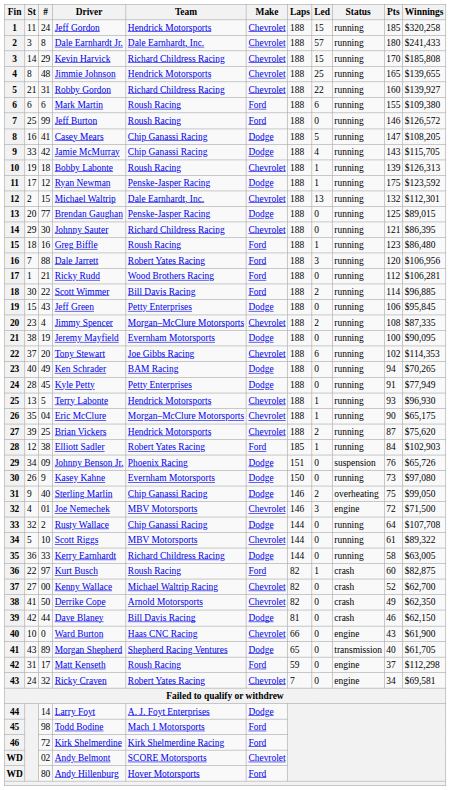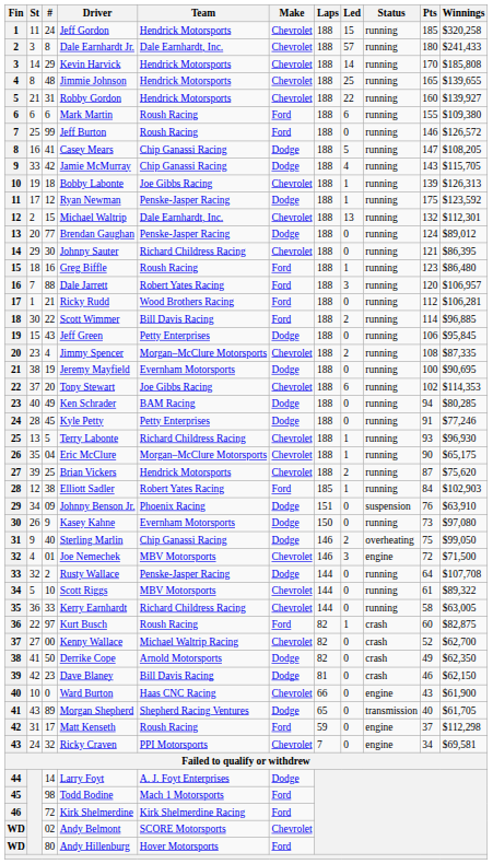 <table class="wikitable sortable" style="font-size:95%">
 <tr>
 <th>Fin</th>
 <th>St</th>
 <th>#</th>
 <th>Driver</th>
 <th>Team</th>
 <th>Make</th>
 <th>Laps</th>
 <th>Led</th>
 <th>Status</th>
 <th>Pts</th>
 <th>Winnings</th>
 </tr>
 <tr>
 <th>1</th>
 <td>11</td>
 <td>24</td>
 <td><a href='#'>Jeff Gordon</a></td>
 <td><a href='#'>Hendrick Motorsports</a></td>
 <td><a href='#'>Chevrolet</a></td>
 <td>188</td>
 <td>15</td>
 <td>running</td>
 <td>185</td>
 <td>$320,258</td>
 </tr>
 <tr>
 <th>2</th>
 <td>3</td>
 <td>8</td>
 <td><a href='#'>Dale Earnhardt Jr.</a></td>
 <td><a href='#'>Dale Earnhardt, Inc.</a></td>
 <td><a href='#'>Chevrolet</a></td>
 <td>188</td>
 <td>57</td>
 <td>running</td>
 <td>180</td>
 <td>$241,433</td>
 </tr>
 <tr>
 <th>3</th>
 <td>14</td>
 <td>29</td>
 <td><a href='#'>Kevin Harvick</a></td>
-<td><a href='#'>Richard Childress Racing</a></td>
+<td><a href='#'>Hendrick Motorsports</a></td>
 <td><a href='#'>Chevrolet</a></td>
 <td>188</td>
-<td>15</td>
+<td>14</td>
 <td>running</td>
 <td>170</td>
 <td>$185,808</td>
 </tr>
 <tr>
 <th>4</th>
 <td>8</td>
 <td>48</td>
 <td><a href='#'>Jimmie Johnson</a></td>
 <td><a href='#'>Hendrick Motorsports</a></td>
 <td><a href='#'>Chevrolet</a></td>
 <td>188</td>
 <td>25</td>
 <td>running</td>
 <td>165</td>
 <td>$139,655</td>
 </tr>
 <tr>
 <th>5</th>
 <td>21</td>
 <td>31</td>
 <td><a href='#'>Robby Gordon</a></td>
-<td><a href='#'>Richard Childress Racing</a></td>
+<td><a href='#'>Hendrick Motorsports</a></td>
 <td><a href='#'>Chevrolet</a></td>
 <td>188</td>
 <td>22</td>
 <td>running</td>
 <td>160</td>
 <td>$139,927</td>
 </tr>
 <tr>
 <th>6</th>
 <td>6</td>
 <td>6</td>
 <td><a href='#'>Mark Martin</a></td>
 <td><a href='#'>Roush Racing</a></td>
 <td><a href='#'>Ford</a></td>
 <td>188</td>
 <td>6</td>
 <td>running</td>
 <td>155</td>
 <td>$109,380</td>
 </tr>
 <tr>
 <th>7</th>
 <td>25</td>
 <td>99</td>
 <td><a href='#'>Jeff Burton</a></td>
 <td><a href='#'>Roush Racing</a></td>
 <td><a href='#'>Ford</a></td>
 <td>188</td>
 <td>0</td>
 <td>running</td>
 <td>146</td>
 <td>$126,572</td>
 </tr>
 <tr>
 <th>8</th>
 <td>16</td>
 <td>41</td>
 <td><a href='#'>Casey Mears</a></td>
 <td><a href='#'>Chip Ganassi Racing</a></td>
 <td><a href='#'>Dodge</a></td>
 <td>188</td>
 <td>5</td>
 <td>running</td>
 <td>147</td>
 <td>$108,205</td>
 </tr>
 <tr>
 <th>9</th>
 <td>33</td>
 <td>42</td>
 <td><a href='#'>Jamie McMurray</a></td>
 <td><a href='#'>Chip Ganassi Racing</a></td>
 <td><a href='#'>Dodge</a></td>
 <td>188</td>
 <td>4</td>
 <td>running</td>
 <td>143</td>
 <td>$115,705</td>
 </tr>
 <tr>
 <th>10</th>
 <td>19</td>
 <td>18</td>
 <td><a href='#'>Bobby Labonte</a></td>
-<td><a href='#'>Roush Racing</a></td>
+<td><a href='#'>Joe Gibbs Racing</a></td>
 <td><a href='#'>Chevrolet</a></td>
 <td>188</td>
 <td>1</td>
 <td>running</td>
 <td>139</td>
 <td>$126,313</td>
 </tr>
 <tr>
 <th>11</th>
 <td>17</td>
 <td>12</td>
 <td><a href='#'>Ryan Newman</a></td>
 <td><a href='#'>Penske-Jasper Racing</a></td>
 <td><a href='#'>Dodge</a></td>
 <td>188</td>
 <td>1</td>
 <td>running</td>
 <td>175</td>
 <td>$123,592</td>
 </tr>
 <tr>
 <th>12</th>
 <td>2</td>
 <td>15</td>
 <td><a href='#'>Michael Waltrip</a></td>
 <td><a href='#'>Dale Earnhardt, Inc.</a></td>
 <td><a href='#'>Chevrolet</a></td>
 <td>188</td>
 <td>13</td>
 <td>running</td>
 <td>132</td>
 <td>$112,301</td>
 </tr>
 <tr>
 <th>13</th>
 <td>20</td>
 <td>77</td>
 <td><a href='#'>Brendan Gaughan</a></td>
 <td><a href='#'>Penske-Jasper Racing</a></td>
 <td><a href='#'>Dodge</a></td>
 <td>188</td>
 <td>0</td>
 <td>running</td>
-<td>125</td>
-<td>$89,015</td>
+<td>124</td>
+<td>$89,012</td>
 </tr>
 <tr>
 <th>14</th>
 <td>29</td>
 <td>30</td>
 <td><a href='#'>Johnny Sauter</a></td>
 <td><a href='#'>Richard Childress Racing</a></td>
 <td><a href='#'>Chevrolet</a></td>
 <td>188</td>
 <td>0</td>
 <td>running</td>
 <td>121</td>
 <td>$86,395</td>
 </tr>
 <tr>
 <th>15</th>
 <td>18</td>
 <td>16</td>
 <td><a href='#'>Greg Biffle</a></td>
 <td><a href='#'>Roush Racing</a></td>
 <td><a href='#'>Ford</a></td>
 <td>188</td>
 <td>1</td>
 <td>running</td>
 <td>123</td>
 <td>$86,480</td>
 </tr>
 <tr>
 <th>16</th>
 <td>7</td>
 <td>88</td>
 <td><a href='#'>Dale Jarrett</a></td>
 <td><a href='#'>Robert Yates Racing</a></td>
 <td><a href='#'>Ford</a></td>
 <td>188</td>
 <td>3</td>
 <td>running</td>
 <td>120</td>
-<td>$106,956</td>
+<td>$106,957</td>
 </tr>
 <tr>
 <th>17</th>
 <td>1</td>
 <td>21</td>
 <td><a href='#'>Ricky Rudd</a></td>
 <td><a href='#'>Wood Brothers Racing</a></td>
 <td><a href='#'>Ford</a></td>
 <td>188</td>
 <td>0</td>
 <td>running</td>
 <td>112</td>
 <td>$106,281</td>
 </tr>
 <tr>
 <th>18</th>
 <td>30</td>
 <td>22</td>
 <td><a href='#'>Scott Wimmer</a></td>
 <td><a href='#'>Bill Davis Racing</a></td>
 <td><a href='#'>Ford</a></td>
 <td>188</td>
 <td>2</td>
 <td>running</td>
 <td>114</td>
 <td>$96,885</td>
 </tr>
 <tr>
 <th>19</th>
 <td>15</td>
 <td>43</td>
 <td><a href='#'>Jeff Green</a></td>
 <td><a href='#'>Petty Enterprises</a></td>
 <td><a href='#'>Dodge</a></td>
 <td>188</td>
 <td>0</td>
 <td>running</td>
 <td>106</td>
 <td>$95,845</td>
 </tr>
 <tr>
 <th>20</th>
 <td>23</td>
 <td>4</td>
 <td><a href='#'>Jimmy Spencer</a></td>
 <td><a href='#'>Morgan–McClure Motorsports</a></td>
 <td><a href='#'>Chevrolet</a></td>
 <td>188</td>
 <td>2</td>
 <td>running</td>
 <td>108</td>
 <td>$87,335</td>
 </tr>
 <tr>
 <th>21</th>
 <td>38</td>
 <td>19</td>
 <td><a href='#'>Jeremy Mayfield</a></td>
 <td><a href='#'>Evernham Motorsports</a></td>
 <td><a href='#'>Dodge</a></td>
 <td>188</td>
 <td>0</td>
 <td>running</td>
 <td>100</td>
-<td>$90,095</td>
+<td>$90,695</td>
 </tr>
 <tr>
 <th>22</th>
 <td>37</td>
 <td>20</td>
 <td><a href='#'>Tony Stewart</a></td>
 <td><a href='#'>Joe Gibbs Racing</a></td>
 <td><a href='#'>Chevrolet</a></td>
 <td>188</td>
 <td>6</td>
 <td>running</td>
 <td>102</td>
 <td>$114,353</td>
 </tr>
 <tr>
 <th>23</th>
 <td>40</td>
 <td>49</td>
 <td><a href='#'>Ken Schrader</a></td>
 <td><a href='#'>BAM Racing</a></td>
 <td><a href='#'>Dodge</a></td>
 <td>188</td>
 <td>0</td>
 <td>running</td>
 <td>94</td>
-<td>$70,265</td>
+<td>$80,285</td>
 </tr>
 <tr>
 <th>24</th>
 <td>28</td>
 <td>45</td>
 <td><a href='#'>Kyle Petty</a></td>
 <td><a href='#'>Petty Enterprises</a></td>
 <td><a href='#'>Dodge</a></td>
 <td>188</td>
 <td>0</td>
 <td>running</td>
 <td>91</td>
-<td>$77,949</td>
+<td>$77,246</td>
 </tr>
 <tr>
 <th>25</th>
 <td>13</td>
 <td>5</td>
 <td><a href='#'>Terry Labonte</a></td>
-<td><a href='#'>Hendrick Motorsports</a></td>
+<td><a href='#'>Richard Childress Racing</a></td>
 <td><a href='#'>Chevrolet</a></td>
 <td>188</td>
 <td>1</td>
 <td>running</td>
 <td>93</td>
 <td>$96,930</td>
 </tr>
 <tr>
 <th>26</th>
 <td>35</td>
 <td>04</td>
 <td><a href='#'>Eric McClure</a></td>
 <td><a href='#'>Morgan–McClure Motorsports</a></td>
 <td><a href='#'>Chevrolet</a></td>
 <td>188</td>
 <td>1</td>
 <td>running</td>
 <td>90</td>
 <td>$65,175</td>
 </tr>
 <tr>
 <th>27</th>
 <td>39</td>
 <td>25</td>
 <td><a href='#'>Brian Vickers</a></td>
 <td><a href='#'>Hendrick Motorsports</a></td>
 <td><a href='#'>Chevrolet</a></td>
 <td>188</td>
 <td>2</td>
 <td>running</td>
 <td>87</td>
 <td>$75,620</td>
 </tr>
 <tr>
 <th>28</th>
 <td>12</td>
 <td>38</td>
 <td><a href='#'>Elliott Sadler</a></td>
 <td><a href='#'>Robert Yates Racing</a></td>
 <td><a href='#'>Ford</a></td>
 <td>185</td>
 <td>1</td>
 <td>running</td>
 <td>84</td>
 <td>$102,903</td>
 </tr>
 <tr>
 <th>29</th>
 <td>34</td>
 <td>09</td>
 <td><a href='#'>Johnny Benson Jr.</a></td>
 <td><a href='#'>Phoenix Racing</a></td>
 <td><a href='#'>Dodge</a></td>
 <td>151</td>
 <td>0</td>
 <td>suspension</td>
 <td>76</td>
-<td>$65,726</td>
+<td>$63,910</td>
 </tr>
 <tr>
 <th>30</th>
 <td>26</td>
 <td>9</td>
 <td><a href='#'>Kasey Kahne</a></td>
 <td><a href='#'>Evernham Motorsports</a></td>
 <td><a href='#'>Dodge</a></td>
 <td>150</td>
 <td>0</td>
 <td>running</td>
 <td>73</td>
 <td>$97,080</td>
 </tr>
 <tr>
 <th>31</th>
 <td>9</td>
 <td>40</td>
 <td><a href='#'>Sterling Marlin</a></td>
 <td><a href='#'>Chip Ganassi Racing</a></td>
 <td><a href='#'>Dodge</a></td>
 <td>146</td>
 <td>2</td>
 <td>overheating</td>
 <td>75</td>
 <td>$99,050</td>
 </tr>
 <tr>
 <th>32</th>
 <td>4</td>
 <td>01</td>
 <td><a href='#'>Joe Nemechek</a></td>
 <td><a href='#'>MBV Motorsports</a></td>
 <td><a href='#'>Chevrolet</a></td>
 <td>146</td>
 <td>3</td>
 <td>engine</td>
 <td>72</td>
 <td>$71,500</td>
 </tr>
 <tr>
 <th>33</th>
 <td>32</td>
 <td>2</td>
 <td><a href='#'>Rusty Wallace</a></td>
-<td><a href='#'>Chip Ganassi Racing</a></td>
+<td><a href='#'>Penske-Jasper Racing</a></td>
 <td><a href='#'>Dodge</a></td>
 <td>144</td>
 <td>0</td>
 <td>running</td>
 <td>64</td>
 <td>$107,708</td>
 </tr>
 <tr>
 <th>34</th>
 <td>5</td>
 <td>10</td>
 <td><a href='#'>Scott Riggs</a></td>
 <td><a href='#'>MBV Motorsports</a></td>
 <td><a href='#'>Chevrolet</a></td>
 <td>144</td>
 <td>0</td>
 <td>running</td>
 <td>61</td>
 <td>$89,322</td>
 </tr>
 <tr>
 <th>35</th>
 <td>36</td>
 <td>33</td>
 <td><a href='#'>Kerry Earnhardt</a></td>
 <td><a href='#'>Richard Childress Racing</a></td>
-<td><a href='#'>Dodge</a></td>
+<td><a href='#'>Chevrolet</a></td>
 <td>144</td>
 <td>0</td>
 <td>running</td>
 <td>58</td>
 <td>$63,005</td>
 </tr>
 <tr>
 <th>36</th>
 <td>22</td>
 <td>97</td>
 <td><a href='#'>Kurt Busch</a></td>
 <td><a href='#'>Roush Racing</a></td>
 <td><a href='#'>Ford</a></td>
 <td>82</td>
 <td>1</td>
 <td>crash</td>
 <td>60</td>
 <td>$82,875</td>
 </tr>
 <tr>
 <th>37</th>
 <td>27</td>
 <td>00</td>
 <td><a href='#'>Kenny Wallace</a></td>
 <td><a href='#'>Michael Waltrip Racing</a></td>
 <td><a href='#'>Chevrolet</a></td>
 <td>82</td>
 <td>0</td>
 <td>crash</td>
 <td>52</td>
 <td>$62,700</td>
 </tr>
 <tr>
 <th>38</th>
 <td>41</td>
 <td>50</td>
 <td><a href='#'>Derrike Cope</a></td>
 <td><a href='#'>Arnold Motorsports</a></td>
-<td><a href='#'>Chevrolet</a></td>
+<td><a href='#'>Dodge</a></td>
 <td>82</td>
 <td>0</td>
 <td>crash</td>
 <td>49</td>
 <td>$62,350</td>
 </tr>
 <tr>
 <th>39</th>
 <td>42</td>
-<td>44</td>
+<td>23</td>
 <td><a href='#'>Dave Blaney</a></td>
 <td><a href='#'>Bill Davis Racing</a></td>
 <td><a href='#'>Dodge</a></td>
 <td>81</td>
 <td>0</td>
 <td>crash</td>
 <td>46</td>
 <td>$62,150</td>
 </tr>
 <tr>
 <th>40</th>
 <td>10</td>
 <td>0</td>
 <td><a href='#'>Ward Burton</a></td>
 <td><a href='#'>Haas CNC Racing</a></td>
 <td><a href='#'>Chevrolet</a></td>
 <td>66</td>
 <td>0</td>
 <td>engine</td>
 <td>43</td>
 <td>$61,900</td>
 </tr>
 <tr>
 <th>41</th>
 <td>43</td>
 <td>89</td>
 <td><a href='#'>Morgan Shepherd</a></td>
 <td><a href='#'>Shepherd Racing Ventures</a></td>
 <td><a href='#'>Dodge</a></td>
 <td>65</td>
 <td>0</td>
 <td>transmission</td>
 <td>40</td>
 <td>$61,705</td>
 </tr>
 <tr>
 <th>42</th>
 <td>31</td>
 <td>17</td>
 <td><a href='#'>Matt Kenseth</a></td>
 <td><a href='#'>Roush Racing</a></td>
 <td><a href='#'>Ford</a></td>
 <td>59</td>
 <td>0</td>
 <td>engine</td>
 <td>37</td>
 <td>$112,298</td>
 </tr>
 <tr>
 <th>43</th>
 <td>24</td>
 <td>32</td>
 <td><a href='#'>Ricky Craven</a></td>
-<td><a href='#'>Robert Yates Racing</a></td>
+<td><a href='#'>PPI Motorsports</a></td>
 <td><a href='#'>Chevrolet</a></td>
 <td>7</td>
 <td>0</td>
 <td>engine</td>
 <td>34</td>
 <td>$69,581</td>
 </tr>
 <tr>
 <th colspan="11">Failed to qualify or withdrew</th>
 </tr>
 <tr>
 <th>44</th>
 <th rowspan="5"></th>
 <td>14</td>
 <td><a href='#'>Larry Foyt</a></td>
 <td><a href='#'>A. J. Foyt Enterprises</a></td>
 <td><a href='#'>Dodge</a></td>
 <th colspan="5" rowspan="5"></th>
 </tr>
 <tr>
 <th>45</th>
 <td>98</td>
 <td><a href='#'>Todd Bodine</a></td>
 <td><a href='#'>Mach 1 Motorsports</a></td>
 <td><a href='#'>Ford</a></td>
 </tr>
 <tr>
 <th>46</th>
 <td>72</td>
 <td><a href='#'>Kirk Shelmerdine</a></td>
 <td><a href='#'>Kirk Shelmerdine Racing</a></td>
 <td><a href='#'>Ford</a></td>
 </tr>
 <tr>
 <th>WD</th>
 <td>02</td>
 <td><a href='#'>Andy Belmont</a></td>
 <td><a href='#'>SCORE Motorsports</a></td>
 <td><a href='#'>Chevrolet</a></td>
 </tr>
 <tr>
 <th>WD</th>
 <td>80</td>
 <td><a href='#'>Andy Hillenburg</a></td>
 <td><a href='#'>Hover Motorsports</a></td>
 <td><a href='#'>Ford</a></td>
 </tr>
 <tr>
 <th colspan="11"></th>
 </tr>
 </table>
